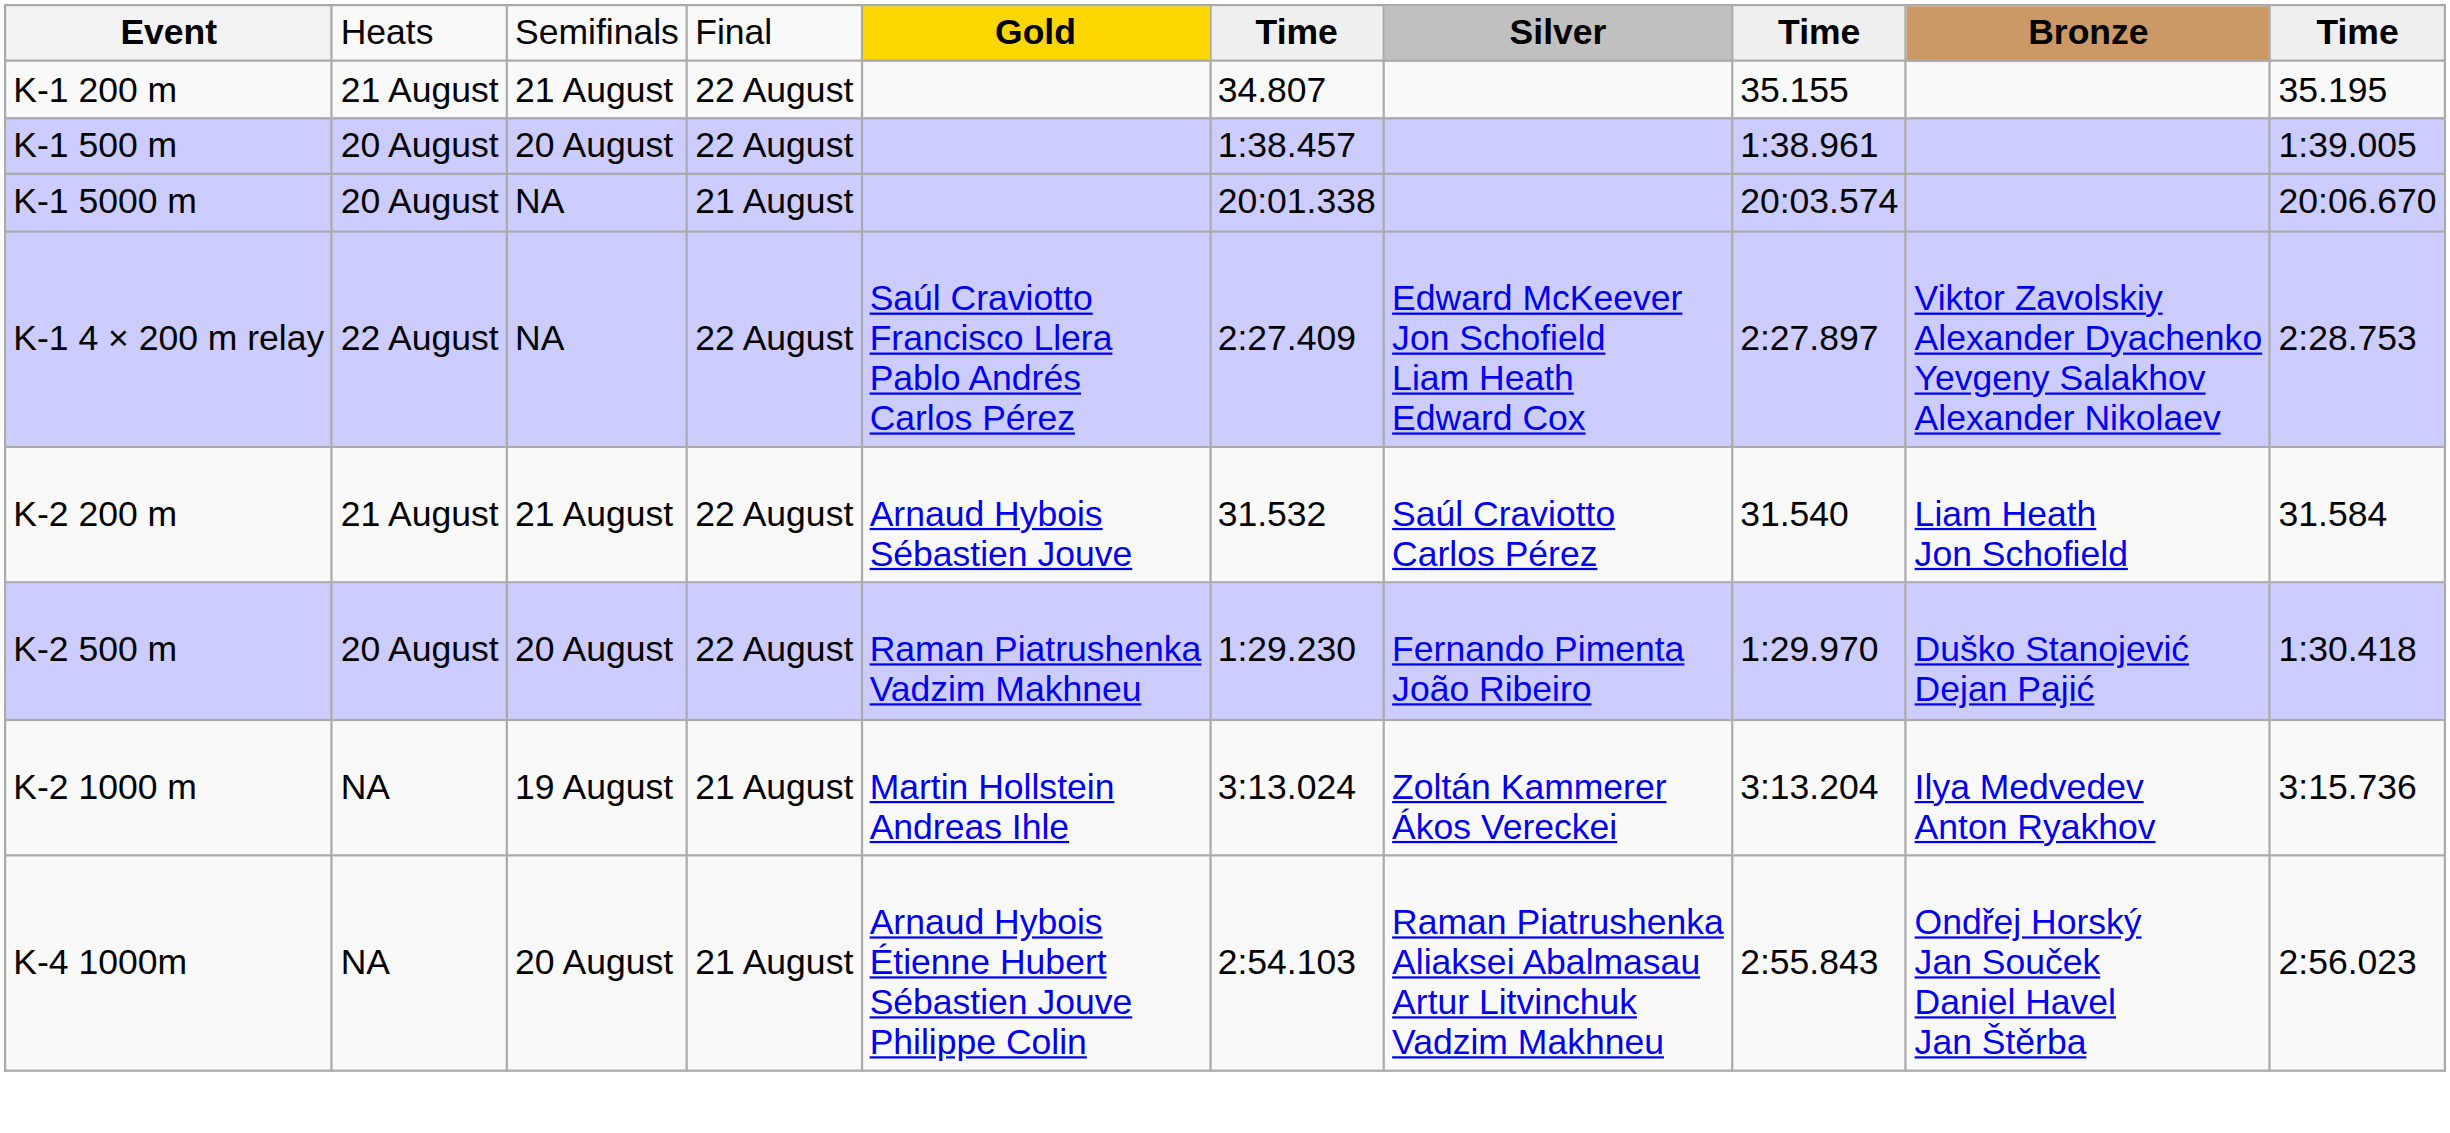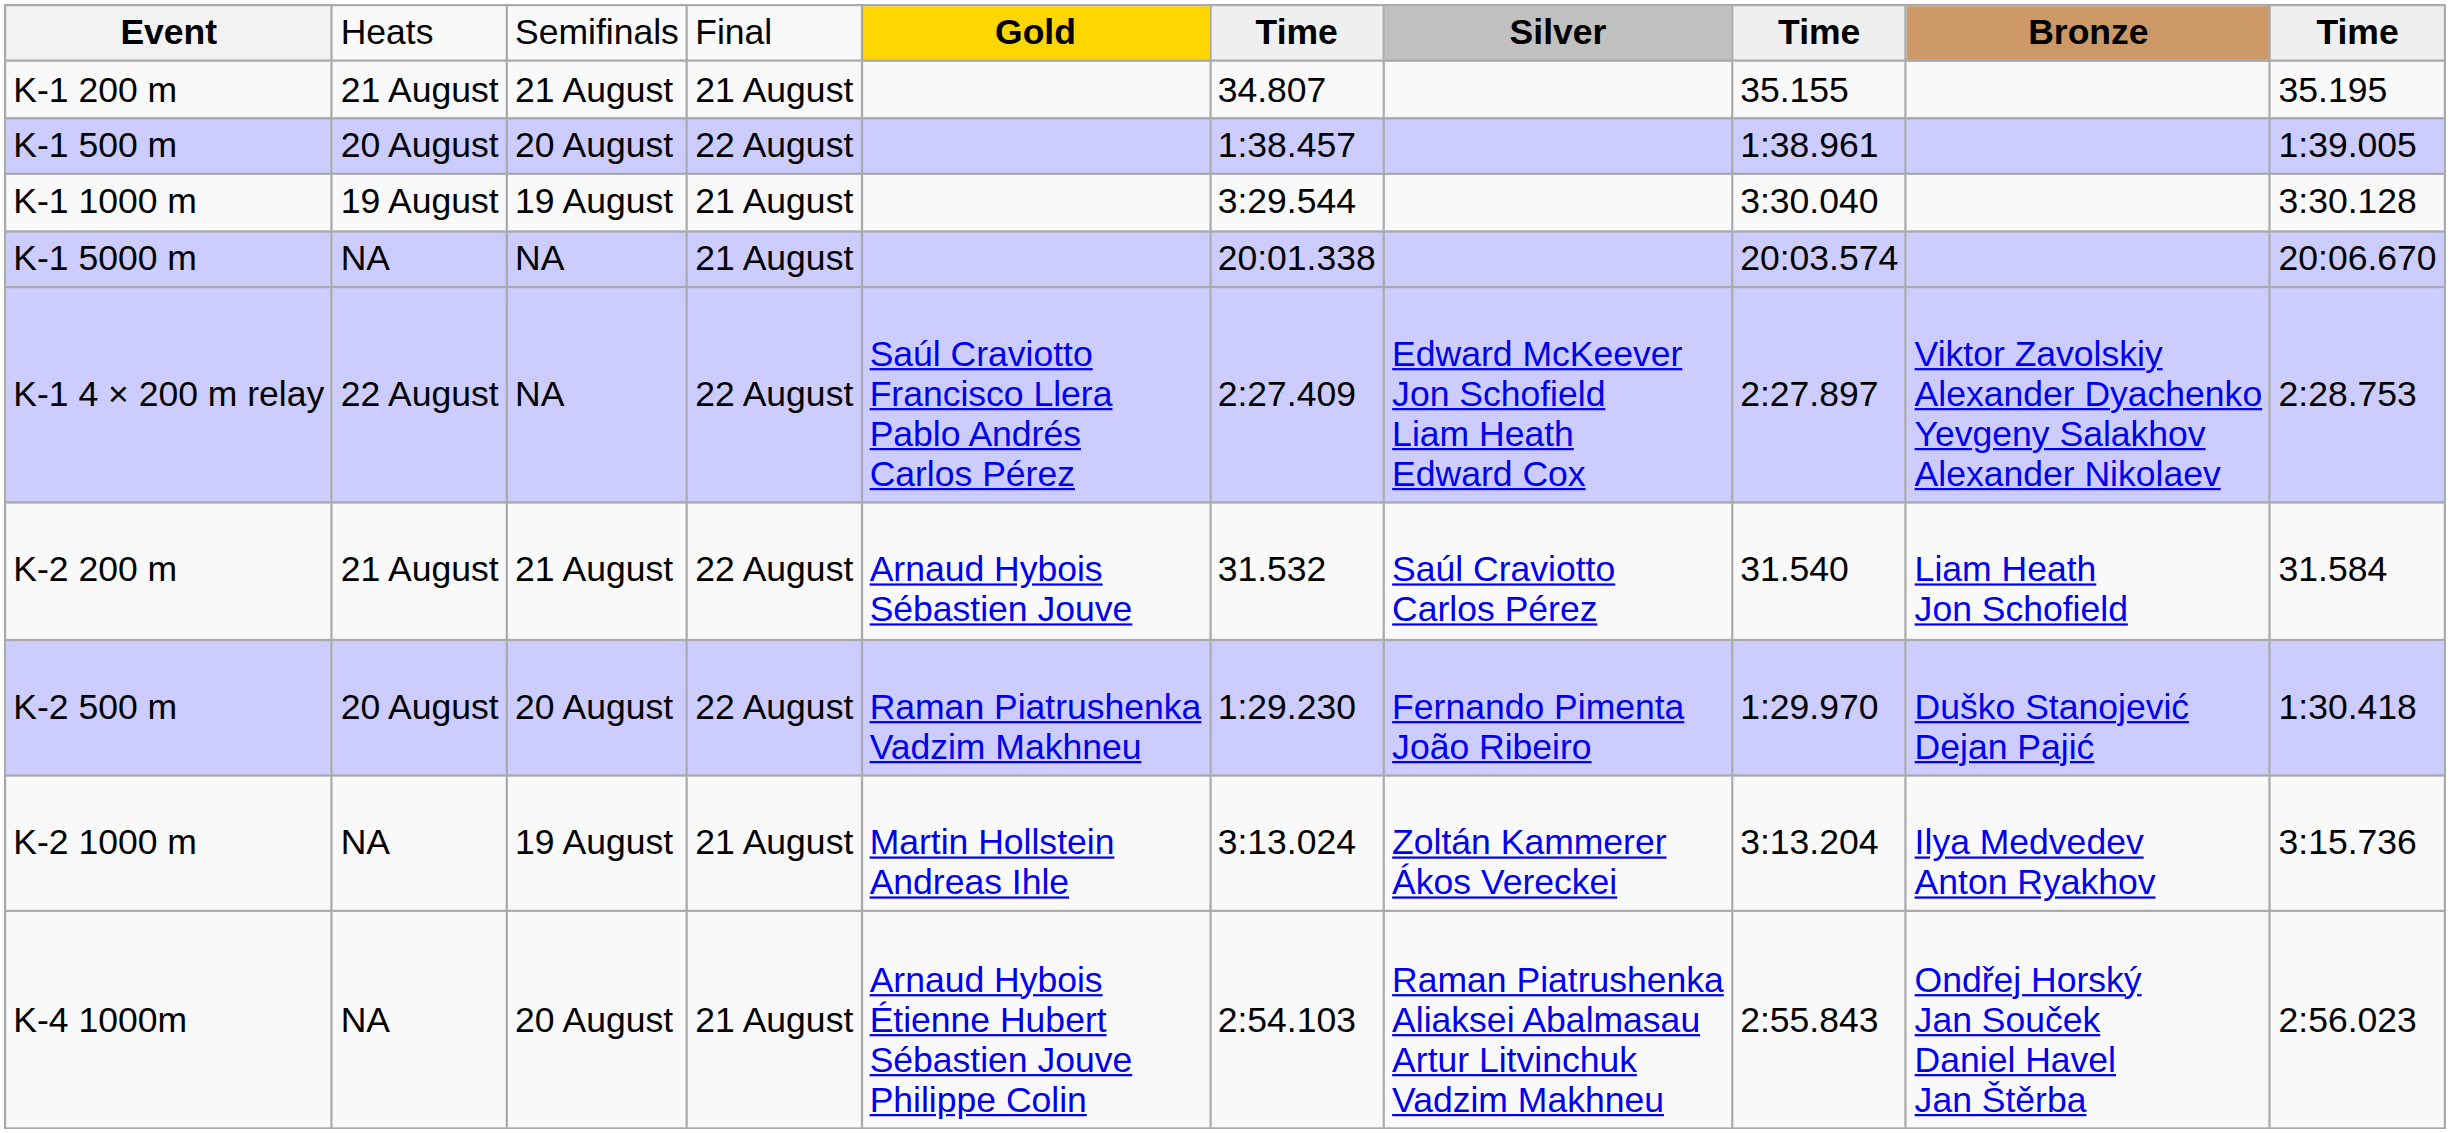 <table class="wikitable">
 <tr>
 <th>Event</th>
 <td>Heats</td>
 <td>Semifinals</td>
 <td>Final</td>
 <td align=center bgcolor="gold"><strong>Gold</strong></td>
 <td align=center bgcolor="EFEFEF"><strong>Time</strong></td>
 <td align=center bgcolor="silver"><strong>Silver</strong></td>
 <td align=center bgcolor="EFEFEF"><strong>Time</strong></td>
 <td align=center bgcolor="CC9966"><strong>Bronze</strong></td>
 <td align=center bgcolor="EFEFEF"><strong>Time</strong></td>
 </tr>
 <tr>
 <td>K-1 200 m</td>
 <td>21 August</td>
 <td>21 August</td>
-<td>22 August</td>
+<td>21 August</td>
 <td></td>
 <td>34.807</td>
 <td></td>
 <td>35.155</td>
 <td></td>
 <td>35.195</td>
 </tr>
 <tr bgcolor=ccccff>
 <td>K-1 500 m</td>
 <td>20 August</td>
 <td>20 August</td>
 <td>22 August</td>
 <td></td>
 <td>1:38.457</td>
 <td></td>
 <td>1:38.961</td>
 <td></td>
 <td>1:39.005</td>
 </tr>
+<tr>
+<td>K-1 1000 m</td>
+<td>19 August</td>
+<td>19 August</td>
+<td>21 August</td>
+<td></td>
+<td>3:29.544</td>
+<td></td>
+<td>3:30.040</td>
+<td></td>
+<td>3:30.128</td>
+</tr>
 <tr bgcolor=ccccff>
 <td>K-1 5000 m</td>
-<td>20 August</td>
+<td>NA</td>
 <td>NA</td>
 <td>21 August</td>
 <td></td>
 <td>20:01.338</td>
 <td></td>
 <td>20:03.574</td>
 <td></td>
 <td>20:06.670</td>
 </tr>
 <tr bgcolor=ccccff>
 <td>K-1 4 × 200 m relay</td>
 <td>22 August</td>
 <td>NA</td>
 <td>22 August</td>
 <td><br><a href='#'>Saúl Craviotto</a><br><a href='#'>Francisco Llera</a><br><a href='#'>Pablo Andrés</a><br><a href='#'>Carlos Pérez</a></td>
 <td>2:27.409</td>
 <td><br><a href='#'>Edward McKeever</a><br><a href='#'>Jon Schofield</a><br><a href='#'>Liam Heath</a><br><a href='#'>Edward Cox</a></td>
 <td>2:27.897</td>
 <td><br><a href='#'>Viktor Zavolskiy</a><br><a href='#'>Alexander Dyachenko</a><br><a href='#'>Yevgeny Salakhov</a><br><a href='#'>Alexander Nikolaev</a></td>
 <td>2:28.753</td>
 </tr>
 <tr>
 <td>K-2 200 m</td>
 <td>21 August</td>
 <td>21 August</td>
 <td>22 August</td>
 <td><br><a href='#'>Arnaud Hybois</a><br><a href='#'>Sébastien Jouve</a></td>
 <td>31.532</td>
 <td><br><a href='#'>Saúl Craviotto</a><br><a href='#'>Carlos Pérez</a></td>
 <td>31.540</td>
 <td><br><a href='#'>Liam Heath</a><br><a href='#'>Jon Schofield</a></td>
 <td>31.584</td>
 </tr>
 <tr bgcolor=ccccff>
 <td>K-2 500 m</td>
 <td>20 August</td>
 <td>20 August</td>
 <td>22 August</td>
 <td><br><a href='#'>Raman Piatrushenka</a><br><a href='#'>Vadzim Makhneu</a></td>
 <td>1:29.230</td>
 <td><br><a href='#'>Fernando Pimenta</a><br><a href='#'>João Ribeiro</a></td>
 <td>1:29.970</td>
 <td><br><a href='#'>Duško Stanojević</a><br><a href='#'>Dejan Pajić</a></td>
 <td>1:30.418</td>
 </tr>
 <tr>
 <td>K-2 1000 m</td>
 <td>NA</td>
 <td>19 August</td>
 <td>21 August</td>
 <td><br><a href='#'>Martin Hollstein</a><br><a href='#'>Andreas Ihle</a></td>
 <td>3:13.024</td>
 <td><br><a href='#'>Zoltán Kammerer</a><br><a href='#'>Ákos Vereckei</a></td>
 <td>3:13.204</td>
 <td><br><a href='#'>Ilya Medvedev</a><br><a href='#'>Anton Ryakhov</a></td>
 <td>3:15.736</td>
 </tr>
 <tr>
 <td>K-4 1000m</td>
 <td>NA</td>
 <td>20 August</td>
 <td>21 August</td>
 <td><br><a href='#'>Arnaud Hybois</a><br><a href='#'>Étienne Hubert</a><br><a href='#'>Sébastien Jouve</a><br><a href='#'>Philippe Colin</a></td>
 <td>2:54.103</td>
 <td><br><a href='#'>Raman Piatrushenka</a><br><a href='#'>Aliaksei Abalmasau</a><br><a href='#'>Artur Litvinchuk</a><br><a href='#'>Vadzim Makhneu</a></td>
 <td>2:55.843</td>
 <td><br><a href='#'>Ondřej Horský</a><br><a href='#'>Jan Souček</a><br><a href='#'>Daniel Havel</a><br><a href='#'>Jan Štěrba</a></td>
 <td>2:56.023</td>
 </tr>
 </table>
